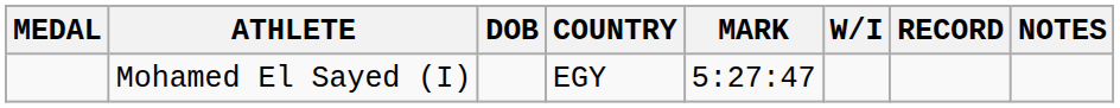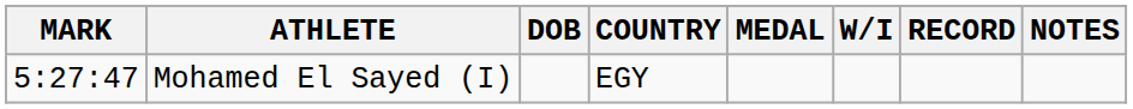 <table class="wikitable">
 <tr>
-<th>MEDAL</th>
+<th>MARK</th>
 <th>ATHLETE</th>
 <th>DOB</th>
 <th>COUNTRY</th>
-<th>MARK</th>
+<th>MEDAL</th>
 <th>W/I</th>
 <th>RECORD</th>
 <th>NOTES</th>
 </tr>
 <tr>
-<td></td>
+<td>5:27:47</td>
 <td>Mohamed El Sayed (I)</td>
 <td></td>
 <td>EGY</td>
-<td>5:27:47</td>
+<td></td>
 <td></td>
 <td></td>
 <td></td>
 </tr>
 </table>
